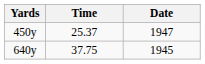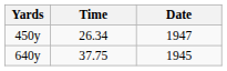 <table class="wikitable" style="font-size: 100%">
 <tr>
 <th width=50>Yards</th>
 <th width=100>Time</th>
 <th width=100>Date</th>
 </tr>
 <tr align=center>
 <td>450y</td>
-<td>25.37</td>
+<td>26.34</td>
 <td>1947</td>
 </tr>
 <tr align=center>
 <td>640y</td>
 <td>37.75</td>
 <td>1945</td>
 </tr>
 </table>
